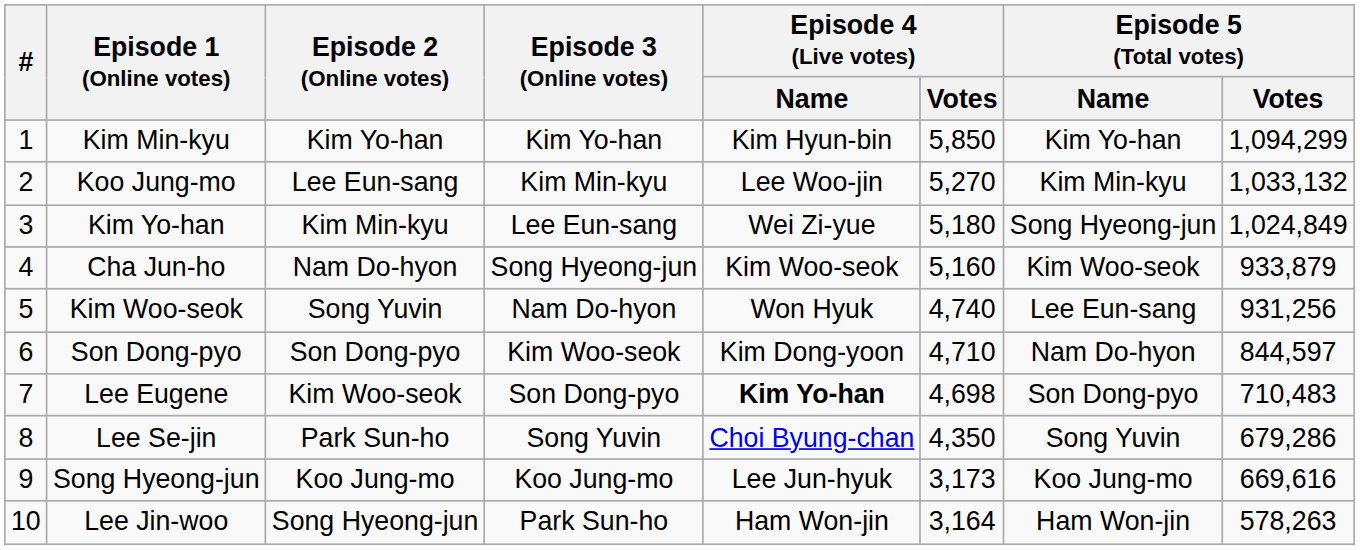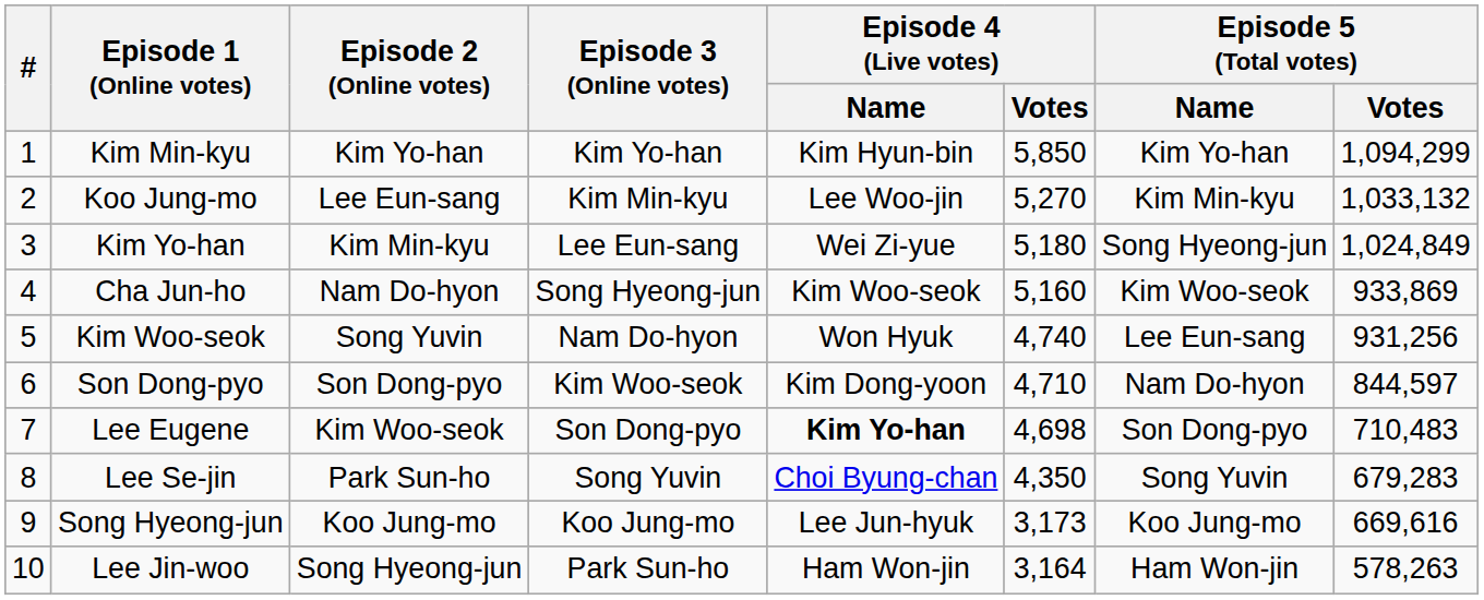 <table class="wikitable sortable" style="text-align:center;">
 <tr>
 <th rowspan="2">#</th>
 <th rowspan="2">Episode 1<br><small>(Online votes)</small></th>
 <th rowspan="2">Episode 2<br><small>(Online votes)</small></th>
 <th rowspan="2">Episode 3<br><small>(Online votes)</small></th>
 <th colspan="2">Episode 4<br><small>(Live votes)</small></th>
 <th colspan="2">Episode 5<br><small>(Total votes)</small></th>
 </tr>
 <tr>
 <th>Name</th>
 <th>Votes</th>
 <th>Name</th>
 <th>Votes</th>
 </tr>
 <tr>
 <td>1</td>
 <td>Kim Min-kyu</td>
 <td>Kim Yo-han</td>
 <td>Kim Yo-han</td>
 <td>Kim Hyun-bin</td>
 <td>5,850</td>
 <td>Kim Yo-han</td>
 <td>1,094,299</td>
 </tr>
 <tr>
 <td>2</td>
 <td>Koo Jung-mo</td>
 <td>Lee Eun-sang</td>
 <td>Kim Min-kyu</td>
 <td>Lee Woo-jin</td>
 <td>5,270</td>
 <td>Kim Min-kyu</td>
 <td>1,033,132</td>
 </tr>
 <tr>
 <td>3</td>
 <td>Kim Yo-han</td>
 <td>Kim Min-kyu</td>
 <td>Lee Eun-sang</td>
 <td>Wei Zi-yue</td>
 <td>5,180</td>
 <td>Song Hyeong-jun</td>
 <td>1,024,849</td>
 </tr>
 <tr>
 <td>4</td>
 <td>Cha Jun-ho</td>
 <td>Nam Do-hyon</td>
 <td>Song Hyeong-jun</td>
 <td>Kim Woo-seok</td>
 <td>5,160</td>
 <td>Kim Woo-seok</td>
-<td>933,879</td>
+<td>933,869</td>
 </tr>
 <tr>
 <td>5</td>
 <td>Kim Woo-seok</td>
 <td>Song Yuvin</td>
 <td>Nam Do-hyon</td>
 <td>Won Hyuk</td>
 <td>4,740</td>
 <td>Lee Eun-sang</td>
 <td>931,256</td>
 </tr>
 <tr>
 <td>6</td>
 <td>Son Dong-pyo</td>
 <td>Son Dong-pyo</td>
 <td>Kim Woo-seok</td>
 <td>Kim Dong-yoon</td>
 <td>4,710</td>
 <td>Nam Do-hyon</td>
 <td>844,597</td>
 </tr>
 <tr>
 <td>7</td>
 <td>Lee Eugene</td>
 <td>Kim Woo-seok</td>
 <td>Son Dong-pyo</td>
 <td><strong>Kim Yo-han</strong></td>
 <td>4,698</td>
 <td>Son Dong-pyo</td>
 <td>710,483</td>
 </tr>
 <tr>
 <td>8</td>
 <td>Lee Se-jin</td>
 <td>Park Sun-ho</td>
 <td>Song Yuvin</td>
 <td><a href='#'>Choi Byung-chan</a></td>
 <td>4,350</td>
 <td>Song Yuvin</td>
-<td>679,286</td>
+<td>679,283</td>
 </tr>
 <tr>
 <td>9</td>
 <td>Song Hyeong-jun</td>
 <td>Koo Jung-mo</td>
 <td>Koo Jung-mo</td>
 <td>Lee Jun-hyuk</td>
 <td>3,173</td>
 <td>Koo Jung-mo</td>
 <td>669,616</td>
 </tr>
 <tr>
 <td>10</td>
 <td>Lee Jin-woo</td>
 <td>Song Hyeong-jun</td>
 <td>Park Sun-ho</td>
 <td>Ham Won-jin</td>
 <td>3,164</td>
 <td>Ham Won-jin</td>
 <td>578,263</td>
 </tr>
 </table>
